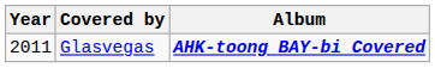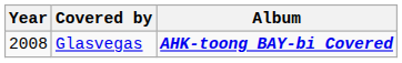 <table class="wikitable">
 <tr>
 <th>Year</th>
 <th>Covered by</th>
 <th>Album</th>
 </tr>
 <tr>
-<td>2011</td>
+<td>2008</td>
 <td><a href='#'>Glasvegas</a></td>
 <td><strong><em><a href='#'>AHK-toong BAY-bi Covered</a></em></strong></td>
 </tr>
 </table>
